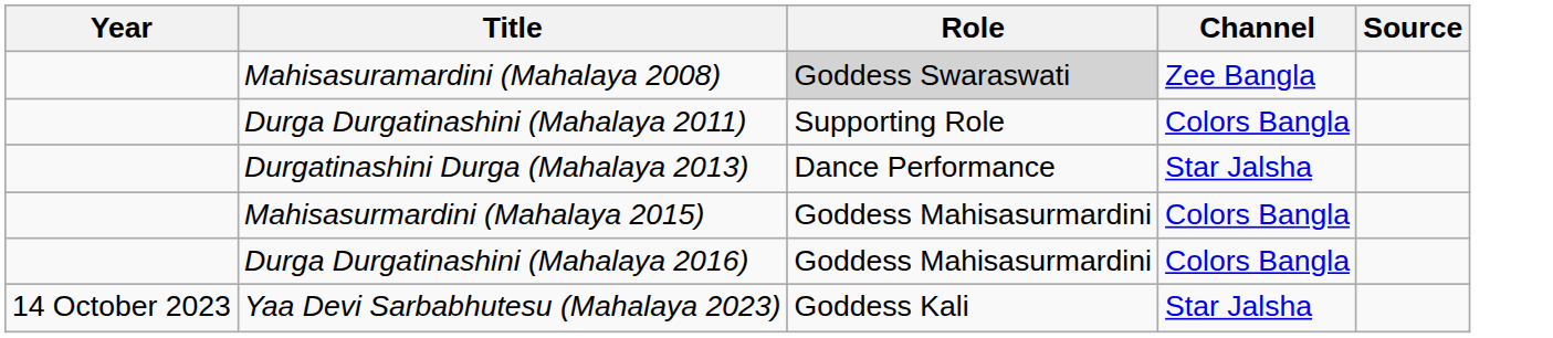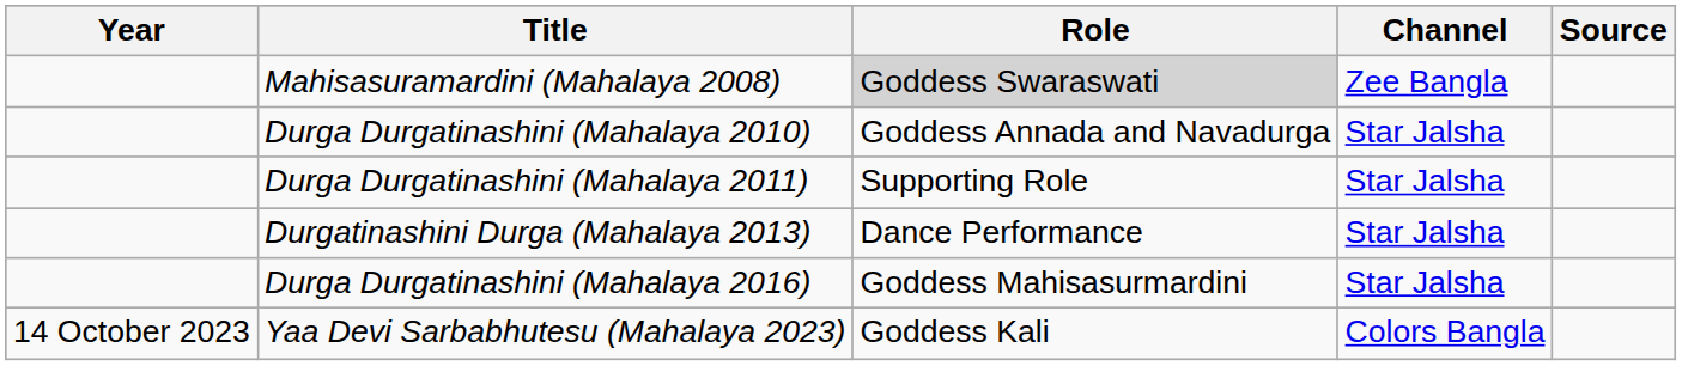 <table class="wikitable sortable plainrowheaders">
 <tr>
 <th>Year</th>
 <th>Title</th>
 <th>Role</th>
 <th>Channel</th>
 <th class="unsortable">Source</th>
 </tr>
 <tr>
 <td></td>
 <td><em>Mahisasuramardini (Mahalaya 2008)</em></td>
 <td style="background: lightgrey;">Goddess Swaraswati</td>
 <td><a href='#'>Zee Bangla</a></td>
 <td></td>
 </tr>
 <tr>
 <td></td>
+<td><em>Durga Durgatinashini (Mahalaya 2010)</em></td>
+<td>Goddess Annada and Navadurga</td>
+<td><a href='#'>Star Jalsha</a></td>
+<td></td>
+</tr>
+<tr>
+<td></td>
 <td><em>Durga Durgatinashini (Mahalaya 2011)</em></td>
 <td>Supporting Role</td>
-<td><a href='#'>Colors Bangla</a></td>
+<td><a href='#'>Star Jalsha</a></td>
 <td></td>
 </tr>
 <tr>
 <td></td>
 <td><em>Durgatinashini Durga (Mahalaya 2013)</em></td>
 <td>Dance Performance</td>
 <td><a href='#'>Star Jalsha</a></td>
 <td></td>
 </tr>
 <tr>
-<td></td>
-<td><em>Mahisasurmardini (Mahalaya 2015)</em></td>
-<td>Goddess Mahisasurmardini</td>
-<td><a href='#'>Colors Bangla</a></td>
-<td></td>
-</tr>
-<tr>
 <td>   </td>
 <td><em>Durga Durgatinashini (Mahalaya 2016)</em></td>
 <td>Goddess Mahisasurmardini</td>
-<td><a href='#'>Colors Bangla</a></td>
+<td><a href='#'>Star Jalsha</a></td>
 <td></td>
 </tr>
 <tr>
 <td>14 October 2023</td>
 <td><em>Yaa Devi Sarbabhutesu (Mahalaya 2023)</em></td>
 <td>Goddess Kali</td>
-<td><a href='#'>Star Jalsha</a></td>
+<td><a href='#'>Colors Bangla</a></td>
 <td></td>
 </tr>
 </table>
